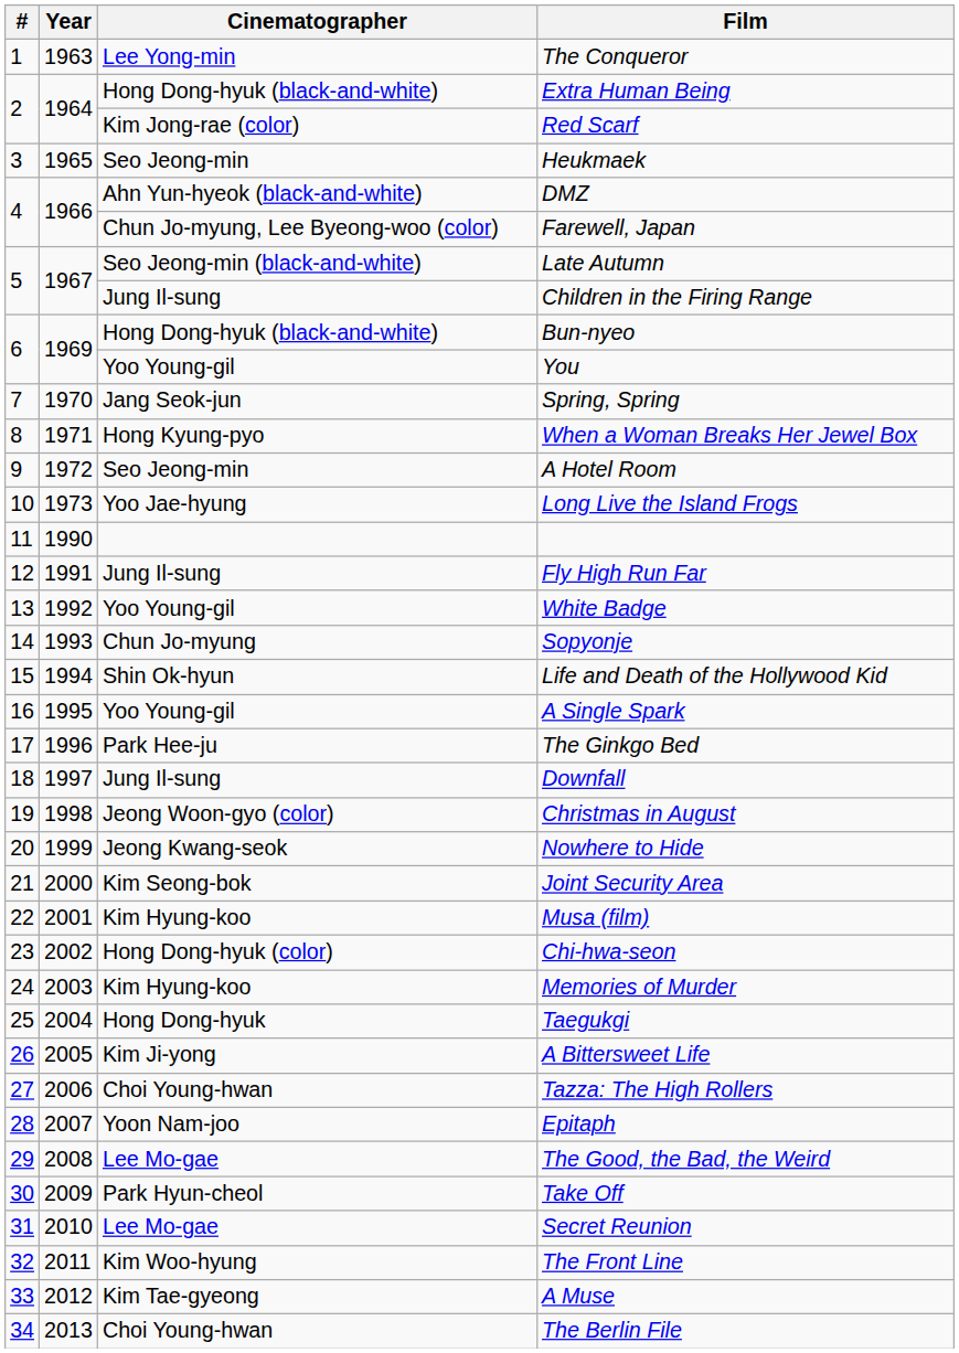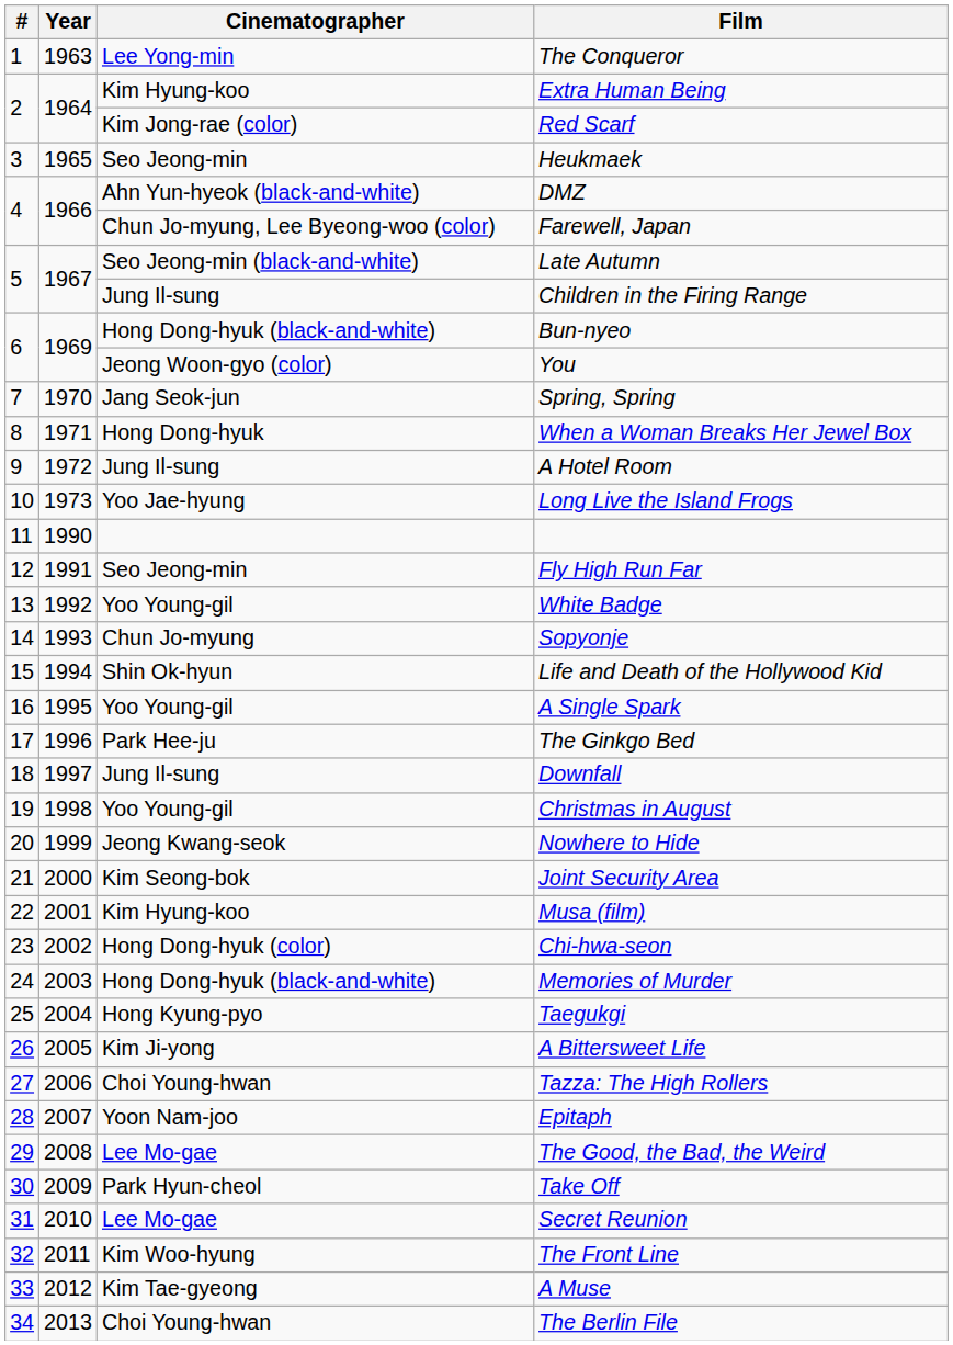 <table class="wikitable" style="width:700px">
 <tr>
 <th style="width:10px">#</th>
 <th style="width:10px">Year</th>
 <th>Cinematographer</th>
 <th>Film</th>
 </tr>
 <tr>
 <td>1</td>
 <td>1963</td>
 <td><a href='#'>Lee Yong-min</a></td>
 <td><em>The Conqueror</em></td>
 </tr>
 <tr>
 <td rowspan="2">2</td>
 <td rowspan="2">1964</td>
-<td>Hong Dong-hyuk (<a href='#'>black-and-white</a>)</td>
+<td>Kim Hyung-koo</td>
 <td><em><a href='#'>Extra Human Being</a></em></td>
 </tr>
 <tr>
 <td>Kim Jong-rae (<a href='#'>color</a>)</td>
 <td><em><a href='#'>Red Scarf</a></em></td>
 </tr>
 <tr>
 <td>3</td>
 <td>1965</td>
 <td>Seo Jeong-min</td>
 <td><em>Heukmaek</em></td>
 </tr>
 <tr>
 <td rowspan="2">4</td>
 <td rowspan="2">1966</td>
 <td>Ahn Yun-hyeok (<a href='#'>black-and-white</a>)</td>
 <td><em>DMZ</em></td>
 </tr>
 <tr>
 <td>Chun Jo-myung, Lee Byeong-woo (<a href='#'>color</a>)</td>
 <td><em>Farewell, Japan</em></td>
 </tr>
 <tr>
 <td rowspan="2">5</td>
 <td rowspan="2">1967</td>
 <td>Seo Jeong-min (<a href='#'>black-and-white</a>)</td>
 <td><em>Late Autumn</em></td>
 </tr>
 <tr>
 <td>Jung Il-sung</td>
 <td><em>Children in the Firing Range</em></td>
 </tr>
 <tr>
 <td rowspan="2">6</td>
 <td rowspan="2">1969</td>
 <td>Hong Dong-hyuk (<a href='#'>black-and-white</a>)</td>
 <td><em>Bun-nyeo</em></td>
 </tr>
 <tr>
-<td>Yoo Young-gil</td>
+<td>Jeong Woon-gyo (<a href='#'>color</a>)</td>
 <td><em>You</em></td>
 </tr>
 <tr>
 <td>7</td>
 <td>1970</td>
 <td>Jang Seok-jun</td>
 <td><em>Spring, Spring</em></td>
 </tr>
 <tr>
 <td>8</td>
 <td>1971</td>
-<td>Hong Kyung-pyo</td>
+<td>Hong Dong-hyuk</td>
 <td><em><a href='#'>When a Woman Breaks Her Jewel Box</a></em></td>
 </tr>
 <tr>
 <td>9</td>
 <td>1972</td>
-<td>Seo Jeong-min</td>
+<td>Jung Il-sung</td>
 <td><em>A Hotel Room</em></td>
 </tr>
 <tr>
 <td>10</td>
 <td>1973</td>
 <td>Yoo Jae-hyung</td>
 <td><em><a href='#'>Long Live the Island Frogs</a></em></td>
 </tr>
 <tr>
 <td>11</td>
 <td>1990</td>
 <td></td>
 <td></td>
 </tr>
 <tr>
 <td>12</td>
 <td>1991</td>
-<td>Jung Il-sung</td>
+<td>Seo Jeong-min</td>
 <td><em><a href='#'>Fly High Run Far</a></em></td>
 </tr>
 <tr>
 <td>13</td>
 <td>1992</td>
 <td>Yoo Young-gil</td>
 <td><em><a href='#'>White Badge</a></em></td>
 </tr>
 <tr>
 <td>14</td>
 <td>1993</td>
 <td>Chun Jo-myung</td>
 <td><em><a href='#'>Sopyonje</a></em></td>
 </tr>
 <tr>
 <td>15</td>
 <td>1994</td>
 <td>Shin Ok-hyun</td>
 <td><em>Life and Death of the Hollywood Kid</em></td>
 </tr>
 <tr>
 <td>16</td>
 <td>1995</td>
 <td>Yoo Young-gil</td>
 <td><em><a href='#'>A Single Spark</a></em></td>
 </tr>
 <tr>
 <td>17</td>
 <td>1996</td>
 <td>Park Hee-ju</td>
 <td><em>The Ginkgo Bed</em></td>
 </tr>
 <tr>
 <td>18</td>
 <td>1997</td>
 <td>Jung Il-sung</td>
 <td><em><a href='#'>Downfall</a></em></td>
 </tr>
 <tr>
 <td>19</td>
 <td>1998</td>
-<td>Jeong Woon-gyo (<a href='#'>color</a>)</td>
+<td>Yoo Young-gil</td>
 <td><em><a href='#'>Christmas in August</a></em></td>
 </tr>
 <tr>
 <td>20</td>
 <td>1999</td>
 <td>Jeong Kwang-seok</td>
 <td><em><a href='#'>Nowhere to Hide</a></em></td>
 </tr>
 <tr>
 <td>21</td>
 <td>2000</td>
 <td>Kim Seong-bok</td>
 <td><em><a href='#'>Joint Security Area</a></em></td>
 </tr>
 <tr>
 <td>22</td>
 <td>2001</td>
 <td>Kim Hyung-koo</td>
 <td><em><a href='#'>Musa (film)</a></em></td>
 </tr>
 <tr>
 <td>23</td>
 <td>2002</td>
 <td>Hong Dong-hyuk (<a href='#'>color</a>)</td>
 <td><em><a href='#'>Chi-hwa-seon</a></em></td>
 </tr>
 <tr>
 <td>24</td>
 <td>2003</td>
-<td>Kim Hyung-koo</td>
+<td>Hong Dong-hyuk (<a href='#'>black-and-white</a>)</td>
 <td><em><a href='#'>Memories of Murder</a></em></td>
 </tr>
 <tr>
 <td>25</td>
 <td>2004</td>
-<td>Hong Dong-hyuk</td>
+<td>Hong Kyung-pyo</td>
 <td><em><a href='#'>Taegukgi</a></em></td>
 </tr>
 <tr>
 <td><a href='#'>26</a></td>
 <td>2005</td>
 <td>Kim Ji-yong</td>
 <td><em><a href='#'>A Bittersweet Life</a></em></td>
 </tr>
 <tr>
 <td><a href='#'>27</a></td>
 <td>2006</td>
 <td>Choi Young-hwan</td>
 <td><em><a href='#'>Tazza: The High Rollers</a></em></td>
 </tr>
 <tr>
 <td><a href='#'>28</a></td>
 <td>2007</td>
 <td>Yoon Nam-joo</td>
 <td><em><a href='#'>Epitaph</a></em></td>
 </tr>
 <tr>
 <td><a href='#'>29</a></td>
 <td>2008</td>
 <td><a href='#'>Lee Mo-gae</a></td>
 <td><em><a href='#'>The Good, the Bad, the Weird</a></em></td>
 </tr>
 <tr>
 <td><a href='#'>30</a></td>
 <td>2009</td>
 <td>Park Hyun-cheol</td>
 <td><em><a href='#'>Take Off</a></em></td>
 </tr>
 <tr>
 <td><a href='#'>31</a></td>
 <td>2010</td>
 <td><a href='#'>Lee Mo-gae</a></td>
 <td><em><a href='#'>Secret Reunion</a></em></td>
 </tr>
 <tr>
 <td><a href='#'>32</a></td>
 <td>2011</td>
 <td>Kim Woo-hyung</td>
 <td><em><a href='#'>The Front Line</a></em></td>
 </tr>
 <tr>
 <td><a href='#'>33</a></td>
 <td>2012</td>
 <td>Kim Tae-gyeong</td>
 <td><em><a href='#'>A Muse</a></em></td>
 </tr>
 <tr>
 <td><a href='#'>34</a></td>
 <td>2013</td>
 <td>Choi Young-hwan</td>
 <td><em><a href='#'>The Berlin File</a></em></td>
 </tr>
 </table>
